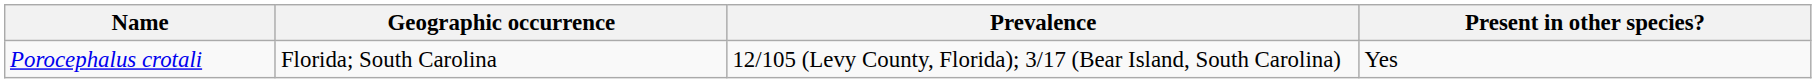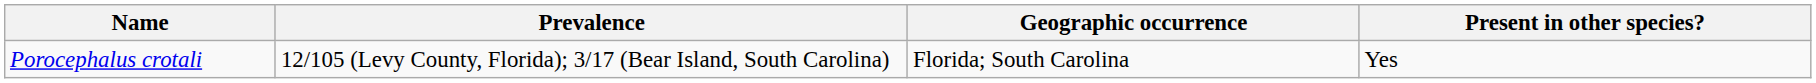 <table class="wikitable" style="width: 100%">
 <tr>
 <th width="15%">Name</th>
+<th width="35%">Prevalence</th>
 <th width="25%">Geographic occurrence</th>
-<th width="35%">Prevalence</th>
 <th width="25%">Present in other species?</th>
 </tr>
 <tr>
 <td><em><a href='#'>Porocephalus crotali</a></em></td>
+<td>12/105 (Levy County, Florida); 3/17 (Bear Island, South Carolina)</td>
 <td>Florida; South Carolina</td>
-<td>12/105 (Levy County, Florida); 3/17 (Bear Island, South Carolina)</td>
 <td>Yes</td>
 </tr>
 </table>
